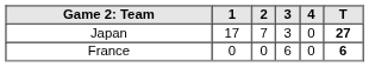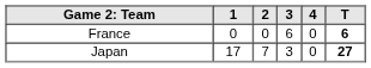 <table border=1 cellspacing=0 width=425 style="margin-left:3em;">
 <tr style="text-align:center; background-color:#e6e6e6;">
 <th>Game 2: Team</th>
 <th>1</th>
 <th>2</th>
 <th>3</th>
 <th>4</th>
 <th>T</th>
 </tr>
 <tr style="text-align:center">
+<td> France</td>
+<td>0</td>
+<td>0</td>
+<td>6</td>
+<td>0</td>
+<th>6</th>
+</tr>
+<tr style="text-align:center">
 <td> Japan</td>
 <td>17</td>
 <td>7</td>
 <td>3</td>
 <td>0</td>
 <th>27</th>
 </tr>
-<tr style="text-align:center">
-<td> France</td>
-<td>0</td>
-<td>0</td>
-<td>6</td>
-<td>0</td>
-<th>6</th>
-</tr>
 </table>
